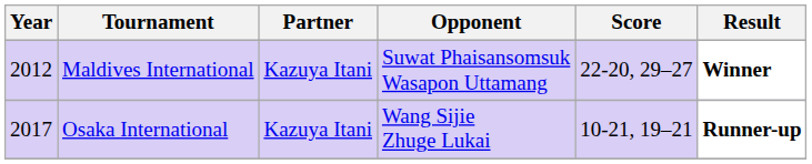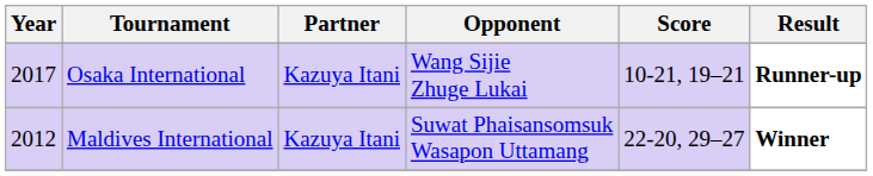 <table class="sortable wikitable" style="font-size: 90%;">
 <tr>
 <th>Year</th>
 <th>Tournament</th>
 <th>Partner</th>
 <th>Opponent</th>
 <th>Score</th>
 <th>Result</th>
+</tr>
+<tr>
+</tr>
+<tr style="background:#D8CEF6">
+<td align="center">2017</td>
+<td align="left"><a href='#'>Osaka International</a></td>
+<td align="left"> <a href='#'>Kazuya Itani</a></td>
+<td align="left"> <a href='#'>Wang Sijie</a><br> <a href='#'>Zhuge Lukai</a></td>
+<td align="left">10-21, 19–21</td>
+<td style="text-align:left; background:white"> <strong>Runner-up</strong></td>
 </tr>
 <tr>
 </tr>
 <tr style="background:#D8CEF6">
 <td align="center">2012</td>
 <td align="left"><a href='#'>Maldives International</a></td>
 <td align="left"> <a href='#'>Kazuya Itani</a></td>
 <td align="left"> <a href='#'>Suwat Phaisansomsuk</a><br> <a href='#'>Wasapon Uttamang</a></td>
 <td align="left">22-20, 29–27</td>
 <td style="text-align:left; background:white"> <strong>Winner</strong></td>
 </tr>
 <tr>
 </tr>
-<tr style="background:#D8CEF6">
-<td align="center">2017</td>
-<td align="left"><a href='#'>Osaka International</a></td>
-<td align="left"> <a href='#'>Kazuya Itani</a></td>
-<td align="left"> <a href='#'>Wang Sijie</a><br> <a href='#'>Zhuge Lukai</a></td>
-<td align="left">10-21, 19–21</td>
-<td style="text-align:left; background:white"> <strong>Runner-up</strong></td>
-</tr>
-<tr>
-</tr>
 </table>
